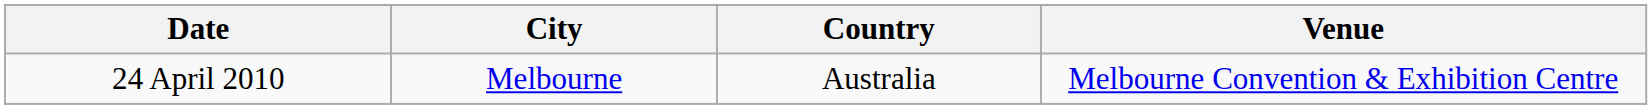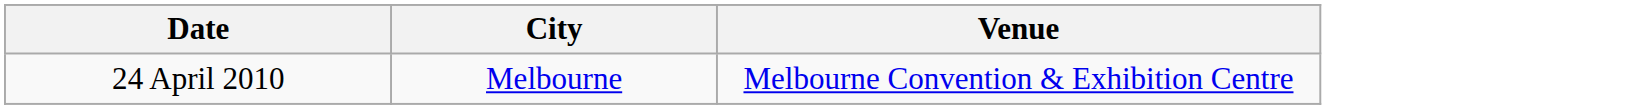 <table class="wikitable" style="text-align:center;">
 <tr>
 <th scope="col" style="width:12em;">Date</th>
 <th scope="col" style="width:10em;">City</th>
-<th scope="col" style="width:10em;">Country</th>
 <th scope="col" style="width:19em;">Venue</th>
 </tr>
 <tr>
 <td>24 April 2010</td>
 <td><a href='#'>Melbourne</a></td>
-<td>Australia</td>
 <td><a href='#'>Melbourne Convention & Exhibition Centre</a></td>
 </tr>
 </table>
